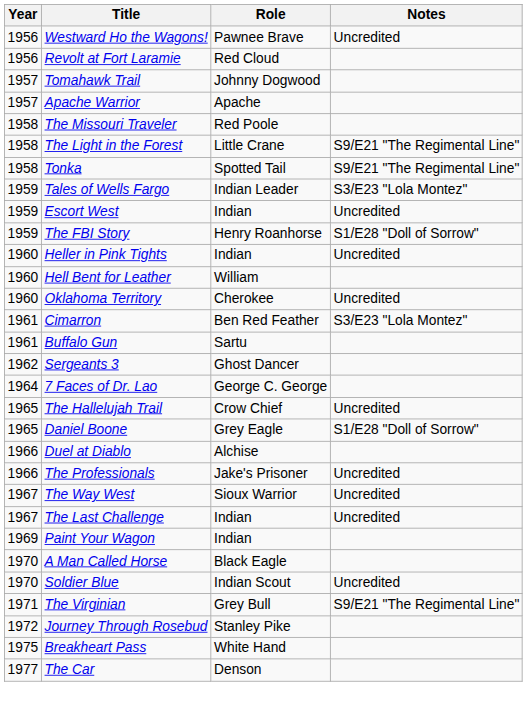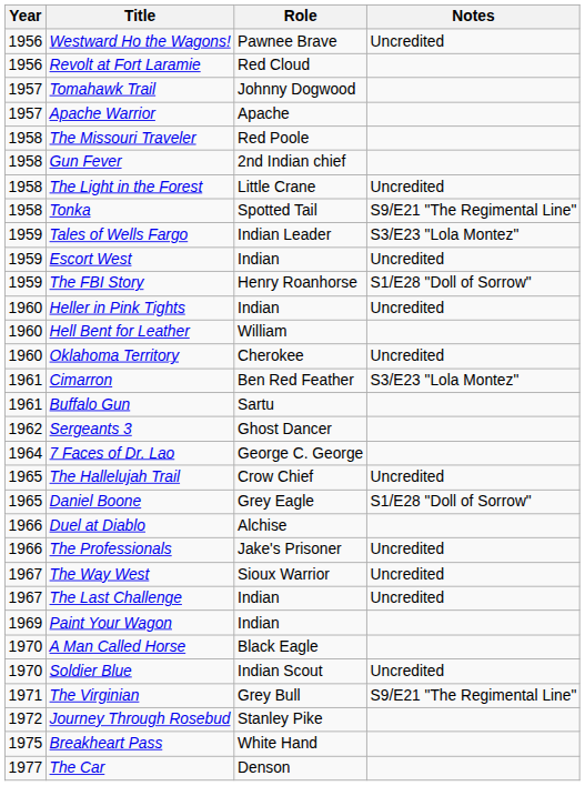 <table class="wikitable">
 <tr>
 <th>Year</th>
 <th>Title</th>
 <th>Role</th>
 <th>Notes</th>
 </tr>
 <tr>
 <td>1956</td>
 <td><em><a href='#'>Westward Ho the Wagons!</a></em></td>
 <td>Pawnee Brave</td>
 <td>Uncredited</td>
 </tr>
 <tr>
 <td>1956</td>
 <td><em><a href='#'>Revolt at Fort Laramie</a></em></td>
 <td>Red Cloud</td>
 <td></td>
 </tr>
 <tr>
 <td>1957</td>
 <td><em><a href='#'>Tomahawk Trail</a></em></td>
 <td>Johnny Dogwood</td>
 <td></td>
 </tr>
 <tr>
 <td>1957</td>
 <td><em><a href='#'>Apache Warrior</a></em></td>
 <td>Apache</td>
 <td></td>
 </tr>
 <tr>
 <td>1958</td>
 <td><em><a href='#'>The Missouri Traveler</a></em></td>
 <td>Red Poole</td>
 <td></td>
 </tr>
 <tr>
 <td>1958</td>
+<td><em><a href='#'>Gun Fever</a></em></td>
+<td>2nd Indian chief</td>
+<td></td>
+</tr>
+<tr>
+<td>1958</td>
 <td><em><a href='#'>The Light in the Forest</a></em></td>
 <td>Little Crane</td>
-<td>S9/E21 "The Regimental Line"</td>
+<td>Uncredited</td>
 </tr>
 <tr>
 <td>1958</td>
 <td><em><a href='#'>Tonka</a></em></td>
 <td>Spotted Tail</td>
 <td>S9/E21 "The Regimental Line"</td>
 </tr>
 <tr>
 <td>1959</td>
 <td><em><a href='#'>Tales of Wells Fargo</a></em></td>
 <td>Indian Leader</td>
 <td>S3/E23 "Lola Montez"</td>
 </tr>
 <tr>
 <td>1959</td>
 <td><em><a href='#'>Escort West</a></em></td>
 <td>Indian</td>
 <td>Uncredited</td>
 </tr>
 <tr>
 <td>1959</td>
 <td><em><a href='#'>The FBI Story</a></em></td>
 <td>Henry Roanhorse</td>
 <td>S1/E28 "Doll of Sorrow"</td>
 </tr>
 <tr>
 <td>1960</td>
 <td><em><a href='#'>Heller in Pink Tights</a></em></td>
 <td>Indian</td>
 <td>Uncredited</td>
 </tr>
 <tr>
 <td>1960</td>
 <td><em><a href='#'>Hell Bent for Leather</a></em></td>
 <td>William</td>
 <td></td>
 </tr>
 <tr>
 <td>1960</td>
 <td><em><a href='#'>Oklahoma Territory</a></em></td>
 <td>Cherokee</td>
 <td>Uncredited</td>
 </tr>
 <tr>
 <td>1961</td>
 <td><em><a href='#'>Cimarron</a></em></td>
 <td>Ben Red Feather</td>
 <td>S3/E23 "Lola Montez"</td>
 </tr>
 <tr>
 <td>1961</td>
 <td><em><a href='#'>Buffalo Gun</a></em></td>
 <td>Sartu</td>
 <td></td>
 </tr>
 <tr>
 <td>1962</td>
 <td><em><a href='#'>Sergeants 3</a></em></td>
 <td>Ghost Dancer</td>
 <td></td>
 </tr>
 <tr>
 <td>1964</td>
 <td><em><a href='#'>7 Faces of Dr. Lao</a></em></td>
 <td>George C. George</td>
 <td></td>
 </tr>
 <tr>
 <td>1965</td>
 <td><em><a href='#'>The Hallelujah Trail</a></em></td>
 <td>Crow Chief</td>
 <td>Uncredited</td>
 </tr>
 <tr>
 <td>1965</td>
 <td><em><a href='#'>Daniel Boone</a></em></td>
 <td>Grey Eagle</td>
 <td>S1/E28 "Doll of Sorrow"</td>
 </tr>
 <tr>
 <td>1966</td>
 <td><em><a href='#'>Duel at Diablo</a></em></td>
 <td>Alchise</td>
 <td></td>
 </tr>
 <tr>
 <td>1966</td>
 <td><em><a href='#'>The Professionals</a></em></td>
 <td>Jake's Prisoner</td>
 <td>Uncredited</td>
 </tr>
 <tr>
 <td>1967</td>
 <td><em><a href='#'>The Way West</a></em></td>
 <td>Sioux Warrior</td>
 <td>Uncredited</td>
 </tr>
 <tr>
 <td>1967</td>
 <td><em><a href='#'>The Last Challenge</a></em></td>
 <td>Indian</td>
 <td>Uncredited</td>
 </tr>
 <tr>
 <td>1969</td>
 <td><em><a href='#'>Paint Your Wagon</a></em></td>
 <td>Indian</td>
 <td></td>
 </tr>
 <tr>
 <td>1970</td>
 <td><em><a href='#'>A Man Called Horse</a></em></td>
 <td>Black Eagle</td>
 <td></td>
 </tr>
 <tr>
 <td>1970</td>
 <td><em><a href='#'>Soldier Blue</a></em></td>
 <td>Indian Scout</td>
 <td>Uncredited</td>
 </tr>
 <tr>
 <td>1971</td>
 <td><em><a href='#'>The Virginian</a></em></td>
 <td>Grey Bull</td>
 <td>S9/E21 "The Regimental Line"</td>
 </tr>
 <tr>
 <td>1972</td>
 <td><em><a href='#'>Journey Through Rosebud</a></em></td>
 <td>Stanley Pike</td>
 <td></td>
 </tr>
 <tr>
 <td>1975</td>
 <td><em><a href='#'>Breakheart Pass</a></em></td>
 <td>White Hand</td>
 <td></td>
 </tr>
 <tr>
 <td>1977</td>
 <td><em><a href='#'>The Car</a></em></td>
 <td>Denson</td>
 <td></td>
 </tr>
 </table>
